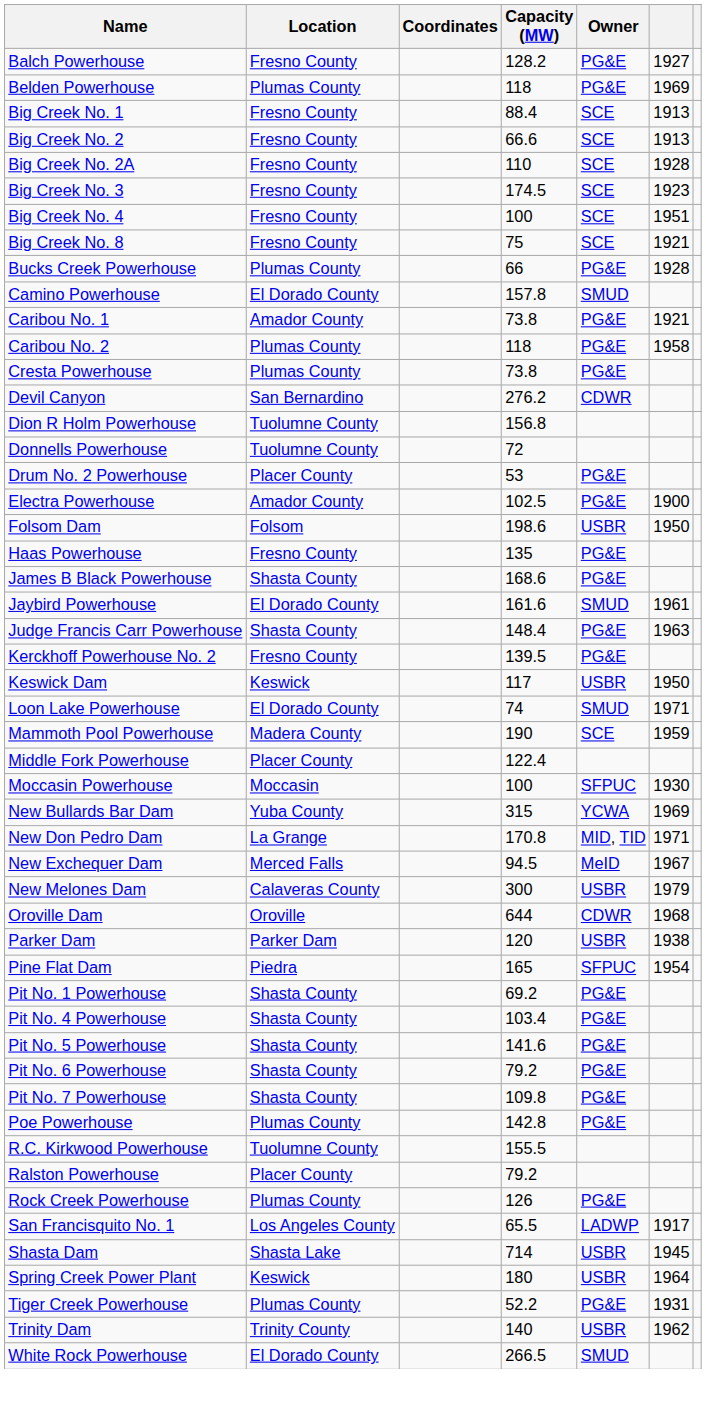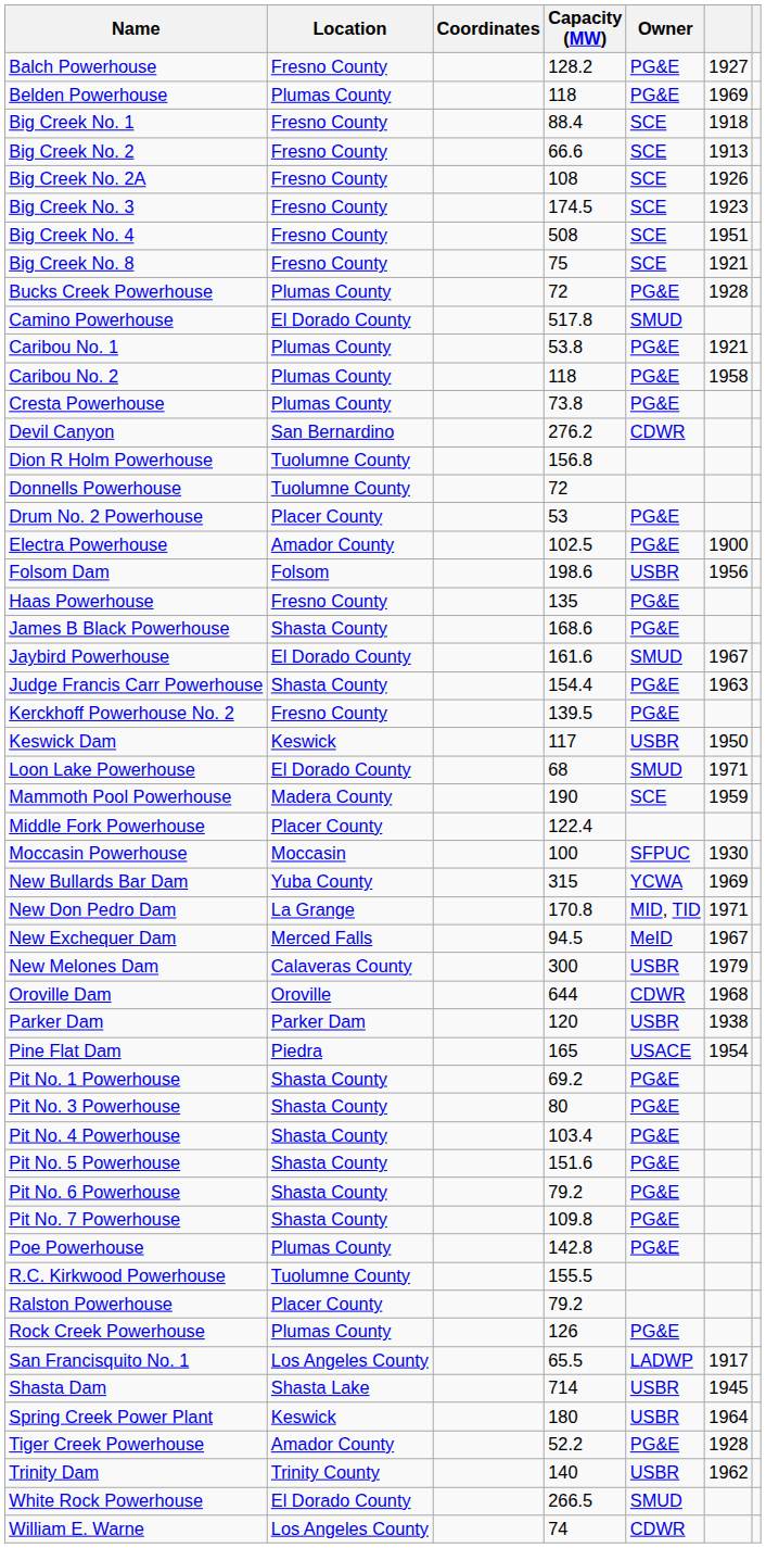 <table class="wikitable sortable" border = "1">
 <tr>
 <th>Name</th>
 <th>Location</th>
 <th>Coordinates</th>
 <th data-sort-type="number">Capacity<br>(<a href='#'>MW</a>)</th>
 <th>Owner</th>
 <th></th>
 <th class="unsortable"></th>
 </tr>
 <tr>
 <td><a href='#'>Balch Powerhouse</a></td>
 <td><a href='#'>Fresno County</a></td>
 <td></td>
 <td>128.2</td>
 <td><a href='#'>PG&E</a></td>
 <td>1927</td>
 <td></td>
 </tr>
 <tr>
 <td><a href='#'>Belden Powerhouse</a></td>
 <td><a href='#'>Plumas County</a></td>
 <td></td>
 <td>118</td>
 <td><a href='#'>PG&E</a></td>
 <td>1969</td>
 <td></td>
 </tr>
 <tr>
 <td><a href='#'>Big Creek No. 1</a></td>
 <td><a href='#'>Fresno County</a></td>
 <td></td>
 <td>88.4</td>
 <td><a href='#'>SCE</a></td>
-<td>1913</td>
+<td>1918</td>
 <td></td>
 </tr>
 <tr>
 <td><a href='#'>Big Creek No. 2</a></td>
 <td><a href='#'>Fresno County</a></td>
 <td></td>
 <td>66.6</td>
 <td><a href='#'>SCE</a></td>
 <td>1913</td>
 <td></td>
 </tr>
 <tr>
 <td><a href='#'>Big Creek No. 2A</a></td>
 <td><a href='#'>Fresno County</a></td>
 <td></td>
-<td>110</td>
+<td>108</td>
 <td><a href='#'>SCE</a></td>
-<td>1928</td>
+<td>1926</td>
 <td></td>
 </tr>
 <tr>
 <td><a href='#'>Big Creek No. 3</a></td>
 <td><a href='#'>Fresno County</a></td>
 <td></td>
 <td>174.5</td>
 <td><a href='#'>SCE</a></td>
 <td>1923</td>
 <td></td>
 </tr>
 <tr>
 <td><a href='#'>Big Creek No. 4</a></td>
 <td><a href='#'>Fresno County</a></td>
 <td></td>
-<td>100</td>
+<td>508</td>
 <td><a href='#'>SCE</a></td>
 <td>1951</td>
 <td></td>
 </tr>
 <tr>
 <td><a href='#'>Big Creek No. 8</a></td>
 <td><a href='#'>Fresno County</a></td>
 <td></td>
 <td>75</td>
 <td><a href='#'>SCE</a></td>
 <td>1921</td>
 <td></td>
 </tr>
 <tr>
 <td><a href='#'>Bucks Creek Powerhouse</a></td>
 <td><a href='#'>Plumas County</a></td>
 <td></td>
-<td>66</td>
+<td>72</td>
 <td><a href='#'>PG&E</a></td>
 <td>1928</td>
 <td></td>
 </tr>
 <tr>
 <td><a href='#'>Camino Powerhouse</a></td>
 <td><a href='#'>El Dorado County</a></td>
 <td></td>
-<td>157.8</td>
+<td>517.8</td>
 <td><a href='#'>SMUD</a></td>
 <td></td>
 <td></td>
 </tr>
 <tr>
 <td><a href='#'>Caribou No. 1</a></td>
-<td><a href='#'>Amador County</a></td>
+<td><a href='#'>Plumas County</a></td>
 <td></td>
-<td>73.8</td>
+<td>53.8</td>
 <td><a href='#'>PG&E</a></td>
 <td>1921</td>
 <td></td>
 </tr>
 <tr>
 <td><a href='#'>Caribou No. 2</a></td>
 <td><a href='#'>Plumas County</a></td>
 <td></td>
 <td>118</td>
 <td><a href='#'>PG&E</a></td>
 <td>1958</td>
 <td></td>
 </tr>
 <tr>
 <td><a href='#'>Cresta Powerhouse</a></td>
 <td><a href='#'>Plumas County</a></td>
 <td></td>
 <td>73.8</td>
 <td><a href='#'>PG&E</a></td>
 <td></td>
 <td></td>
 </tr>
 <tr>
 <td><a href='#'>Devil Canyon</a></td>
 <td><a href='#'>San Bernardino</a></td>
 <td></td>
 <td>276.2</td>
 <td><a href='#'>CDWR</a></td>
 <td></td>
 <td></td>
 </tr>
 <tr>
 <td><a href='#'>Dion R Holm Powerhouse</a></td>
 <td><a href='#'>Tuolumne County</a></td>
 <td></td>
 <td>156.8</td>
 <td></td>
 <td></td>
 <td></td>
 </tr>
 <tr>
 <td><a href='#'>Donnells Powerhouse</a></td>
 <td><a href='#'>Tuolumne County</a></td>
 <td></td>
 <td>72</td>
 <td></td>
 <td></td>
 <td></td>
 </tr>
 <tr>
 <td><a href='#'>Drum No. 2 Powerhouse</a></td>
 <td><a href='#'>Placer County</a></td>
 <td></td>
 <td>53</td>
 <td><a href='#'>PG&E</a></td>
 <td></td>
 <td></td>
 </tr>
 <tr>
 <td><a href='#'>Electra Powerhouse</a></td>
 <td><a href='#'>Amador County</a></td>
 <td></td>
 <td>102.5</td>
 <td><a href='#'>PG&E</a></td>
 <td>1900</td>
 <td></td>
 </tr>
 <tr>
 <td><a href='#'>Folsom Dam</a></td>
 <td><a href='#'>Folsom</a></td>
 <td></td>
 <td>198.6</td>
 <td><a href='#'>USBR</a></td>
-<td>1950</td>
+<td>1956</td>
 <td></td>
 </tr>
 <tr>
 <td><a href='#'>Haas Powerhouse</a></td>
 <td><a href='#'>Fresno County</a></td>
 <td></td>
 <td>135</td>
 <td><a href='#'>PG&E</a></td>
 <td></td>
 <td></td>
 </tr>
 <tr>
 <td><a href='#'>James B Black Powerhouse</a></td>
 <td><a href='#'>Shasta County</a></td>
 <td></td>
 <td>168.6</td>
 <td><a href='#'>PG&E</a></td>
 <td></td>
 <td></td>
 </tr>
 <tr>
 <td><a href='#'>Jaybird Powerhouse</a></td>
 <td><a href='#'>El Dorado County</a></td>
 <td></td>
 <td>161.6</td>
 <td><a href='#'>SMUD</a></td>
-<td>1961</td>
+<td>1967</td>
 <td></td>
 </tr>
 <tr>
 <td><a href='#'>Judge Francis Carr Powerhouse</a></td>
 <td><a href='#'>Shasta County</a></td>
 <td></td>
-<td>148.4</td>
+<td>154.4</td>
 <td><a href='#'>PG&E</a></td>
 <td>1963</td>
 <td></td>
 </tr>
 <tr>
 <td><a href='#'>Kerckhoff Powerhouse No. 2</a></td>
 <td><a href='#'>Fresno County</a></td>
 <td></td>
 <td>139.5</td>
 <td><a href='#'>PG&E</a></td>
 <td></td>
 <td></td>
 </tr>
 <tr>
 <td><a href='#'>Keswick Dam</a></td>
 <td><a href='#'>Keswick</a></td>
 <td></td>
 <td>117</td>
 <td><a href='#'>USBR</a></td>
 <td>1950</td>
 <td></td>
 </tr>
 <tr>
 <td><a href='#'>Loon Lake Powerhouse</a></td>
 <td><a href='#'>El Dorado County</a></td>
 <td></td>
-<td>74</td>
+<td>68</td>
 <td><a href='#'>SMUD</a></td>
 <td>1971</td>
 <td></td>
 </tr>
 <tr>
 <td><a href='#'>Mammoth Pool Powerhouse</a></td>
 <td><a href='#'>Madera County</a></td>
 <td></td>
 <td>190</td>
 <td><a href='#'>SCE</a></td>
 <td>1959</td>
 <td></td>
 </tr>
 <tr>
 <td><a href='#'>Middle Fork Powerhouse</a></td>
 <td><a href='#'>Placer County</a></td>
 <td></td>
 <td>122.4</td>
 <td></td>
 <td></td>
 <td></td>
 </tr>
 <tr>
 <td><a href='#'>Moccasin Powerhouse</a></td>
 <td><a href='#'>Moccasin</a></td>
 <td></td>
 <td>100</td>
 <td><a href='#'>SFPUC</a></td>
 <td>1930</td>
 <td></td>
 </tr>
 <tr>
 <td><a href='#'>New Bullards Bar Dam</a></td>
 <td><a href='#'>Yuba County</a></td>
 <td></td>
 <td>315</td>
 <td><a href='#'>YCWA</a></td>
 <td>1969</td>
 <td></td>
 </tr>
 <tr>
 <td><a href='#'>New Don Pedro Dam</a></td>
 <td><a href='#'>La Grange</a></td>
 <td></td>
 <td>170.8</td>
 <td><a href='#'>MID</a>, <a href='#'>TID</a></td>
 <td>1971</td>
 <td></td>
 </tr>
 <tr>
 <td><a href='#'>New Exchequer Dam</a></td>
 <td><a href='#'>Merced Falls</a></td>
 <td></td>
 <td>94.5</td>
 <td><a href='#'>MeID</a></td>
 <td>1967</td>
 <td></td>
 </tr>
 <tr>
 <td><a href='#'>New Melones Dam</a></td>
 <td><a href='#'>Calaveras County</a></td>
 <td></td>
 <td>300</td>
 <td><a href='#'>USBR</a></td>
 <td>1979</td>
 <td></td>
 </tr>
 <tr>
 <td><a href='#'>Oroville Dam</a></td>
 <td><a href='#'>Oroville</a></td>
 <td></td>
 <td>644</td>
 <td><a href='#'>CDWR</a></td>
 <td>1968</td>
 <td></td>
 </tr>
 <tr>
 <td><a href='#'>Parker Dam</a></td>
 <td><a href='#'>Parker Dam</a></td>
 <td></td>
 <td>120</td>
 <td><a href='#'>USBR</a></td>
 <td>1938</td>
 <td></td>
 </tr>
 <tr>
 <td><a href='#'>Pine Flat Dam</a></td>
 <td><a href='#'>Piedra</a></td>
 <td></td>
 <td>165</td>
-<td><a href='#'>SFPUC</a></td>
+<td><a href='#'>USACE</a></td>
 <td>1954</td>
 <td></td>
 </tr>
 <tr>
 <td><a href='#'>Pit No. 1 Powerhouse</a></td>
 <td><a href='#'>Shasta County</a></td>
 <td></td>
 <td>69.2</td>
+<td><a href='#'>PG&E</a></td>
+<td></td>
+<td></td>
+</tr>
+<tr>
+<td><a href='#'>Pit No. 3 Powerhouse</a></td>
+<td><a href='#'>Shasta County</a></td>
+<td></td>
+<td>80</td>
 <td><a href='#'>PG&E</a></td>
 <td></td>
 <td></td>
 </tr>
 <tr>
 <td><a href='#'>Pit No. 4 Powerhouse</a></td>
 <td><a href='#'>Shasta County</a></td>
 <td></td>
 <td>103.4</td>
 <td><a href='#'>PG&E</a></td>
 <td></td>
 <td></td>
 </tr>
 <tr>
 <td><a href='#'>Pit No. 5 Powerhouse</a></td>
 <td><a href='#'>Shasta County</a></td>
 <td></td>
-<td>141.6</td>
+<td>151.6</td>
 <td><a href='#'>PG&E</a></td>
 <td></td>
 <td></td>
 </tr>
 <tr>
 <td><a href='#'>Pit No. 6 Powerhouse</a></td>
 <td><a href='#'>Shasta County</a></td>
 <td></td>
 <td>79.2</td>
 <td><a href='#'>PG&E</a></td>
 <td></td>
 <td></td>
 </tr>
 <tr>
 <td><a href='#'>Pit No. 7 Powerhouse</a></td>
 <td><a href='#'>Shasta County</a></td>
 <td></td>
 <td>109.8</td>
 <td><a href='#'>PG&E</a></td>
 <td></td>
 <td></td>
 </tr>
 <tr>
 <td><a href='#'>Poe Powerhouse</a></td>
 <td><a href='#'>Plumas County</a></td>
 <td></td>
 <td>142.8</td>
 <td><a href='#'>PG&E</a></td>
 <td></td>
 <td></td>
 </tr>
 <tr>
 <td><a href='#'>R.C. Kirkwood Powerhouse</a></td>
 <td><a href='#'>Tuolumne County</a></td>
 <td></td>
 <td>155.5</td>
 <td></td>
 <td></td>
 <td></td>
 </tr>
 <tr>
 <td><a href='#'>Ralston Powerhouse</a></td>
 <td><a href='#'>Placer County</a></td>
 <td></td>
 <td>79.2</td>
 <td></td>
 <td></td>
 <td></td>
 </tr>
 <tr>
 <td><a href='#'>Rock Creek Powerhouse</a></td>
 <td><a href='#'>Plumas County</a></td>
 <td></td>
 <td>126</td>
 <td><a href='#'>PG&E</a></td>
 <td></td>
 <td></td>
 </tr>
 <tr>
 <td><a href='#'>San Francisquito No. 1</a></td>
 <td><a href='#'>Los Angeles County</a></td>
 <td></td>
 <td>65.5</td>
 <td><a href='#'>LADWP</a></td>
 <td>1917</td>
 <td></td>
 </tr>
 <tr>
 <td><a href='#'>Shasta Dam</a></td>
 <td><a href='#'>Shasta Lake</a></td>
 <td></td>
 <td>714</td>
 <td><a href='#'>USBR</a></td>
 <td>1945</td>
 <td></td>
 </tr>
 <tr>
 <td><a href='#'>Spring Creek Power Plant</a></td>
 <td><a href='#'>Keswick</a></td>
 <td></td>
 <td>180</td>
 <td><a href='#'>USBR</a></td>
 <td>1964</td>
 <td></td>
 </tr>
 <tr>
 <td><a href='#'>Tiger Creek Powerhouse</a></td>
-<td><a href='#'>Plumas County</a></td>
+<td><a href='#'>Amador County</a></td>
 <td></td>
 <td>52.2</td>
 <td><a href='#'>PG&E</a></td>
-<td>1931</td>
+<td>1928</td>
 <td></td>
 </tr>
 <tr>
 <td><a href='#'>Trinity Dam</a></td>
 <td><a href='#'>Trinity County</a></td>
 <td></td>
 <td>140</td>
 <td><a href='#'>USBR</a></td>
 <td>1962</td>
 <td></td>
 </tr>
 <tr>
 <td><a href='#'>White Rock Powerhouse</a></td>
 <td><a href='#'>El Dorado County</a></td>
 <td></td>
 <td>266.5</td>
 <td><a href='#'>SMUD</a></td>
 <td></td>
 <td></td>
 </tr>
+<tr>
+<td><a href='#'>William E. Warne</a></td>
+<td><a href='#'>Los Angeles County</a></td>
+<td></td>
+<td>74</td>
+<td><a href='#'>CDWR</a></td>
+<td></td>
+<td></td>
+</tr>
 </table>
